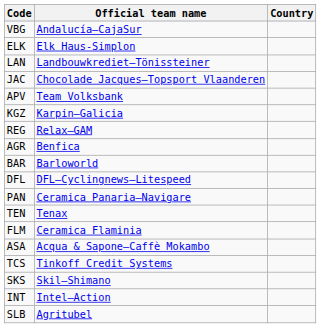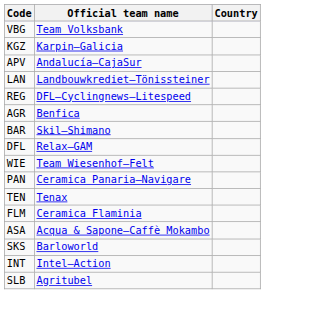 <table class="wikitable">
 <tr style="background:#ccccff;">
 <th>Code</th>
 <th>Official team name</th>
 <th>Country</th>
 </tr>
 <tr>
 <td>VBG</td>
-<td><a href='#'>Andalucía–CajaSur</a></td>
-<td></td>
-</tr>
-<tr>
-<td>ELK</td>
-<td><a href='#'>Elk Haus-Simplon</a></td>
-<td></td>
-</tr>
-<tr>
-<td>LAN</td>
-<td><a href='#'>Landbouwkrediet–Tönissteiner</a></td>
-<td></td>
-</tr>
-<tr>
-<td>JAC</td>
-<td><a href='#'>Chocolade Jacques–Topsport Vlaanderen</a></td>
-<td></td>
-</tr>
-<tr>
-<td>APV</td>
 <td><a href='#'>Team Volksbank</a></td>
 <td></td>
 </tr>
 <tr>
 <td>KGZ</td>
 <td><a href='#'>Karpin–Galicia</a></td>
 <td></td>
 </tr>
 <tr>
+<td>APV</td>
+<td><a href='#'>Andalucía–CajaSur</a></td>
+<td></td>
+</tr>
+<tr>
+<td>LAN</td>
+<td><a href='#'>Landbouwkrediet–Tönissteiner</a></td>
+<td></td>
+</tr>
+<tr>
 <td>REG</td>
-<td><a href='#'>Relax–GAM</a></td>
+<td><a href='#'>DFL–Cyclingnews–Litespeed</a></td>
 <td></td>
 </tr>
 <tr>
 <td>AGR</td>
 <td><a href='#'>Benfica</a></td>
 <td></td>
 </tr>
 <tr>
 <td>BAR</td>
-<td><a href='#'>Barloworld</a></td>
+<td><a href='#'>Skil–Shimano</a></td>
 <td></td>
 </tr>
 <tr>
 <td>DFL</td>
-<td><a href='#'>DFL–Cyclingnews–Litespeed</a></td>
+<td><a href='#'>Relax–GAM</a></td>
+<td></td>
+</tr>
+<tr>
+<td>WIE</td>
+<td><a href='#'>Team Wiesenhof–Felt</a></td>
 <td></td>
 </tr>
 <tr>
 <td>PAN</td>
 <td><a href='#'>Ceramica Panaria–Navigare</a></td>
 <td></td>
 </tr>
 <tr>
 <td>TEN</td>
 <td><a href='#'>Tenax</a></td>
 <td></td>
 </tr>
 <tr>
 <td>FLM</td>
 <td><a href='#'>Ceramica Flaminia</a></td>
 <td></td>
 </tr>
 <tr>
 <td>ASA</td>
 <td><a href='#'>Acqua & Sapone–Caffè Mokambo</a></td>
 <td></td>
 </tr>
 <tr>
-<td>TCS</td>
-<td><a href='#'>Tinkoff Credit Systems</a></td>
-<td></td>
-</tr>
-<tr>
 <td>SKS</td>
-<td><a href='#'>Skil–Shimano</a></td>
+<td><a href='#'>Barloworld</a></td>
 <td></td>
 </tr>
 <tr>
 <td>INT</td>
 <td><a href='#'>Intel–Action</a></td>
 <td></td>
 </tr>
 <tr>
 <td>SLB</td>
 <td><a href='#'>Agritubel</a></td>
 <td></td>
 </tr>
 </table>
